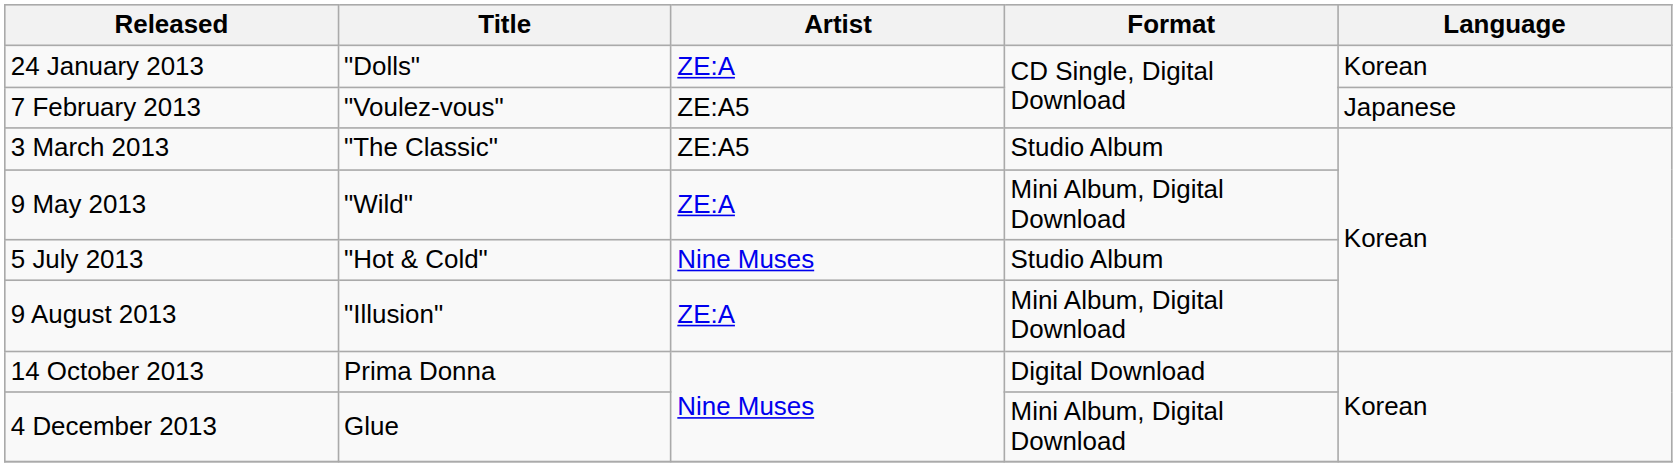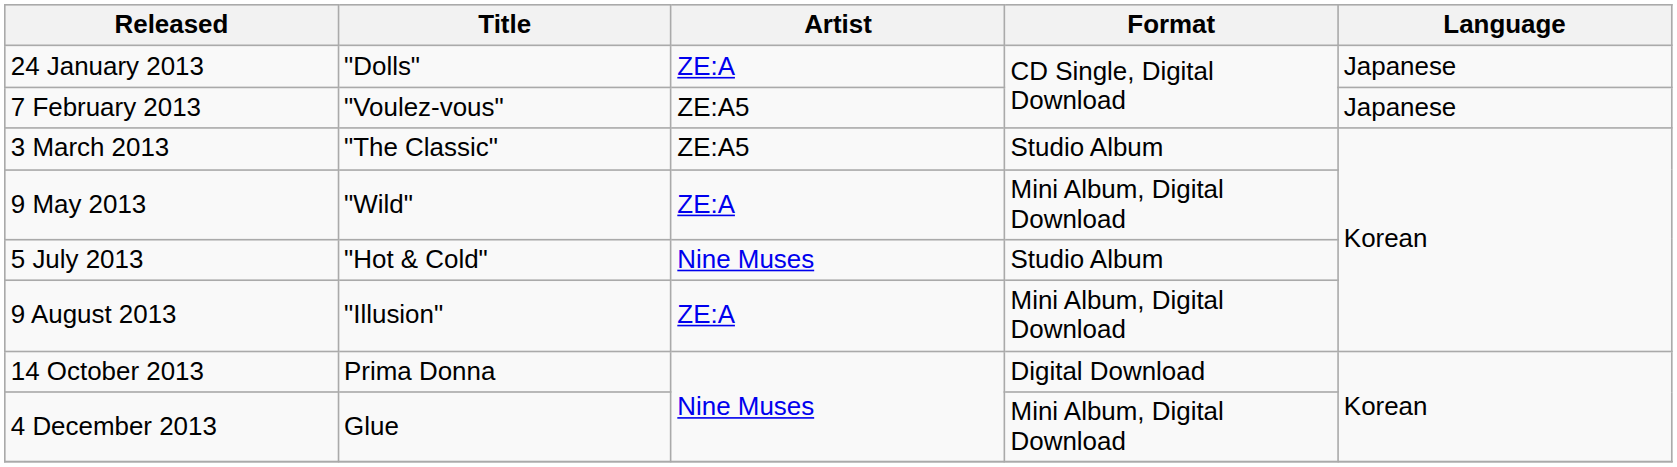 <table class="wikitable sortable" align="left center" style="width:65%;">
 <tr>
 <th style="width:20%;">Released</th>
 <th style="width:20%;">Title</th>
 <th style="width:20%;">Artist</th>
 <th style="width:20%;">Format</th>
 <th style="width:20%;">Language</th>
 </tr>
 <tr>
 <td>24 January 2013</td>
 <td>"Dolls"</td>
 <td rowspan="1"><a href='#'>ZE:A</a></td>
 <td rowspan="2">CD Single, Digital Download</td>
-<td rowspan="1">Korean</td>
+<td>Japanese</td>
 </tr>
 <tr>
 <td>7 February 2013</td>
 <td>"Voulez-vous"</td>
 <td>ZE:A5</td>
 <td>Japanese</td>
 </tr>
 <tr>
 <td>3 March 2013</td>
 <td>"The Classic"</td>
 <td>ZE:A5</td>
 <td>Studio Album</td>
 <td rowspan="4">Korean</td>
 </tr>
 <tr>
 <td>9 May 2013</td>
 <td>"Wild"</td>
 <td rowspan="1"><a href='#'>ZE:A</a></td>
 <td>Mini Album, Digital Download</td>
 </tr>
 <tr>
 <td>5 July 2013</td>
 <td>"Hot & Cold"</td>
 <td rowspan="1"><a href='#'>Nine Muses</a></td>
 <td>Studio Album</td>
 </tr>
 <tr>
 <td>9 August 2013</td>
 <td>"Illusion"</td>
 <td rowspan="1"><a href='#'>ZE:A</a></td>
 <td>Mini Album, Digital Download</td>
 </tr>
 <tr>
 <td>14 October 2013</td>
 <td>Prima Donna</td>
 <td rowspan="2"><a href='#'>Nine Muses</a></td>
 <td>Digital Download</td>
 <td rowspan="2">Korean</td>
 </tr>
 <tr>
 <td>4 December 2013</td>
 <td>Glue</td>
 <td>Mini Album, Digital Download</td>
 </tr>
 <tr>
 </tr>
 </table>
